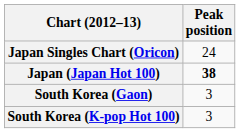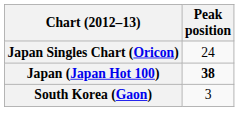 <table class="wikitable plainrowheaders">
 <tr>
 <th scope="col">Chart (2012–13)</th>
 <th scope="col">Peak<br>position</th>
 </tr>
 <tr>
 <th scope="row">Japan Singles Chart (<a href='#'>Oricon</a>)</th>
 <td style="text-align:center;">24</td>
 </tr>
 <tr>
 <th scope="row">Japan (<a href='#'>Japan Hot 100</a>)</th>
 <td style="text-align:center;"><strong>38</strong></td>
 </tr>
 <tr>
 <th scope="row">South Korea (<a href='#'>Gaon</a>)</th>
 <td style="text-align:center;">3</td>
 </tr>
-<tr>
-<th scope="row">South Korea (<a href='#'>K-pop Hot 100</a>)</th>
-<td style="text-align:center;">3</td>
-</tr>
 </table>
